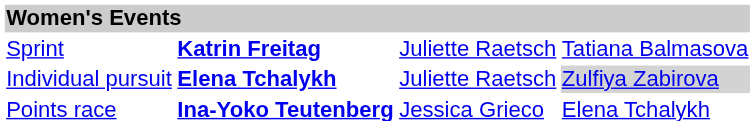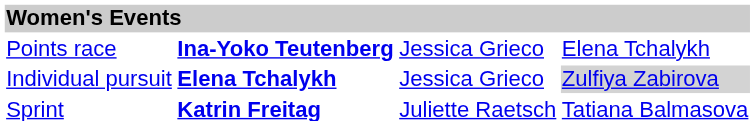 <table>
 <tr bgcolor="#cccccc">
 <td colspan=4><strong>Women's Events</strong></td>
+</tr>
+<tr>
+<td><a href='#'>Points race</a> <br></td>
+<td><strong><a href='#'>Ina-Yoko Teutenberg</a><br><small></small></strong></td>
+<td><a href='#'>Jessica Grieco</a><br><small></small></td>
+<td><a href='#'>Elena Tchalykh</a><br><small></small></td>
+</tr>
+<tr>
+<td><a href='#'>Individual pursuit</a> <br></td>
+<td><strong><a href='#'>Elena Tchalykh</a><br><small></small></strong></td>
+<td><a href='#'>Jessica Grieco</a><br><small></small></td>
+<td style="background: lightgrey;"><a href='#'>Zulfiya Zabirova</a><br><small></small></td>
 </tr>
 <tr>
 <td><a href='#'>Sprint</a> <br></td>
 <td><strong><a href='#'>Katrin Freitag</a><br><small></small></strong></td>
 <td><a href='#'>Juliette Raetsch</a><br><small></small></td>
 <td><a href='#'>Tatiana Balmasova</a><br><small></small></td>
 </tr>
-<tr>
-<td><a href='#'>Individual pursuit</a> <br></td>
-<td><strong><a href='#'>Elena Tchalykh</a><br><small></small></strong></td>
-<td><a href='#'>Juliette Raetsch</a><br><small></small></td>
-<td style="background: lightgrey;"><a href='#'>Zulfiya Zabirova</a><br><small></small></td>
-</tr>
-<tr>
-<td><a href='#'>Points race</a> <br></td>
-<td><strong><a href='#'>Ina-Yoko Teutenberg</a><br><small></small></strong></td>
-<td><a href='#'>Jessica Grieco</a><br><small></small></td>
-<td><a href='#'>Elena Tchalykh</a><br><small></small></td>
-</tr>
 </table>
